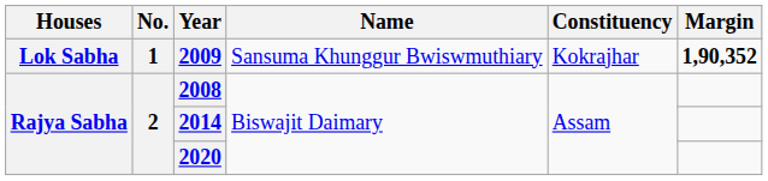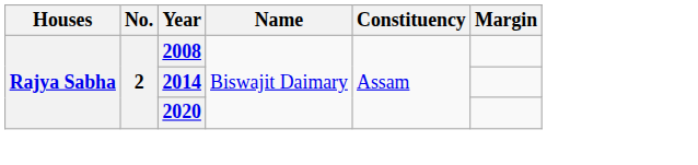 <table class="wikitable sortable">
 <tr>
 <th>Houses</th>
 <th>No.</th>
 <th>Year</th>
 <th>Name</th>
 <th>Constituency</th>
 <th>Margin</th>
-</tr>
-<tr>
-<th><a href='#'>Lok Sabha</a></th>
-<th>1</th>
-<th><a href='#'>2009</a></th>
-<td><a href='#'>Sansuma Khunggur Bwiswmuthiary</a></td>
-<td><a href='#'>Kokrajhar</a></td>
-<td><strong>1,90,352</strong></td>
 </tr>
 <tr>
 <th rowspan="3"><a href='#'>Rajya Sabha</a></th>
 <th rowspan="3">2</th>
 <th><a href='#'>2008</a></th>
 <td rowspan="3"><a href='#'>Biswajit Daimary</a></td>
 <td rowspan="3"><a href='#'>Assam</a></td>
 <td></td>
 </tr>
 <tr>
 <th><a href='#'>2014</a></th>
 <td></td>
 </tr>
 <tr>
 <th><a href='#'>2020</a></th>
 <td></td>
 </tr>
 </table>
